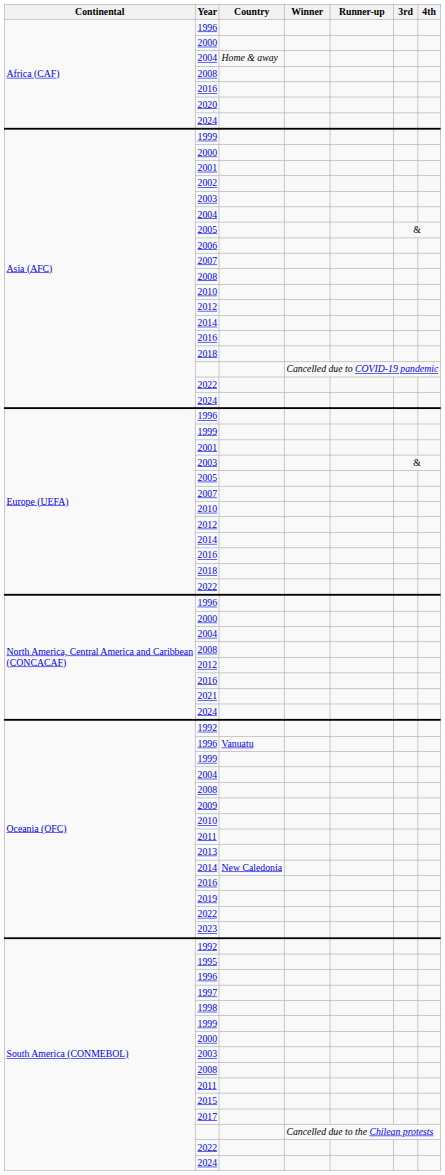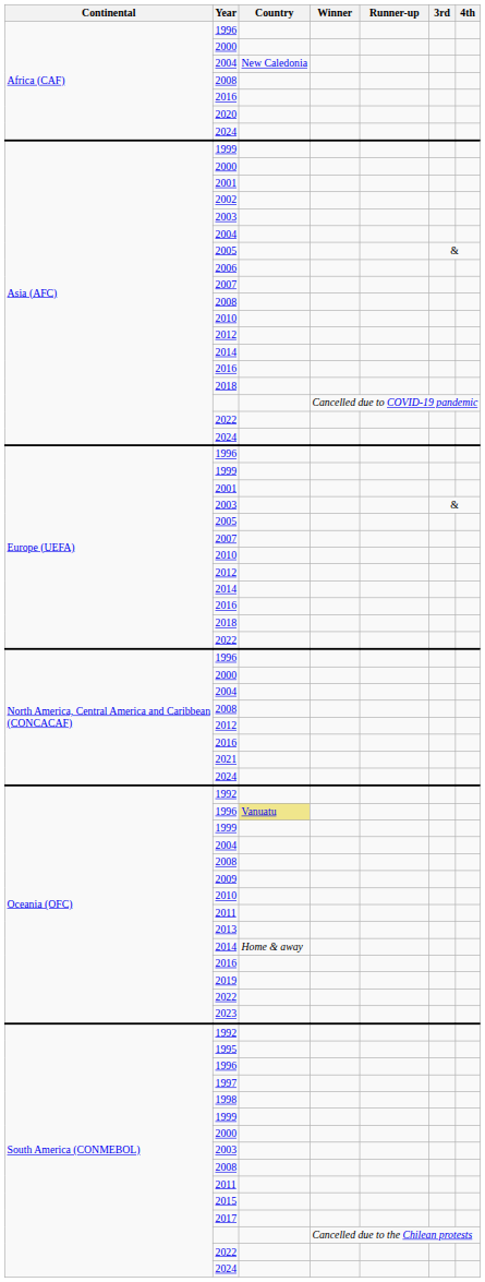 <table class="wikitable">
 <tr>
 <th>Continental</th>
 <th>Year</th>
 <th>Country</th>
 <th>Winner </th>
 <th>Runner-up </th>
 <th>3rd </th>
 <th>4th</th>
 </tr>
 <tr>
 <td rowspan=7><a href='#'>Africa (CAF)</a></td>
 <td><a href='#'>1996</a></td>
 <td></td>
 <td></td>
 <td></td>
 <td></td>
 <td></td>
 </tr>
 <tr>
 <td><a href='#'>2000</a></td>
 <td></td>
 <td></td>
 <td></td>
 <td></td>
 <td></td>
 </tr>
 <tr>
 <td><a href='#'>2004</a></td>
-<td><em>Home & away</em></td>
+<td><a href='#'>New Caledonia</a></td>
 <td></td>
 <td></td>
 <td></td>
 <td></td>
 </tr>
 <tr>
 <td><a href='#'>2008</a></td>
 <td></td>
 <td></td>
 <td></td>
 <td></td>
 <td></td>
 </tr>
 <tr>
 <td><a href='#'>2016</a></td>
 <td></td>
 <td></td>
 <td></td>
 <td></td>
 <td></td>
 </tr>
 <tr>
 <td><a href='#'>2020</a></td>
 <td></td>
 <td></td>
 <td></td>
 <td></td>
 <td></td>
 </tr>
 <tr>
 <td><a href='#'>2024</a></td>
 <td></td>
 <td></td>
 <td></td>
 <td></td>
 <td></td>
 </tr>
 <tr style="border-top:3px solid black;">
 <td rowspan=18><a href='#'>Asia (AFC)</a></td>
 <td><a href='#'>1999</a></td>
 <td></td>
 <td></td>
 <td></td>
 <td></td>
 <td></td>
 </tr>
 <tr>
 <td><a href='#'>2000</a></td>
 <td></td>
 <td></td>
 <td></td>
 <td></td>
 <td></td>
 </tr>
 <tr>
 <td><a href='#'>2001</a></td>
 <td></td>
 <td></td>
 <td></td>
 <td></td>
 <td></td>
 </tr>
 <tr>
 <td><a href='#'>2002</a></td>
 <td></td>
 <td></td>
 <td></td>
 <td></td>
 <td></td>
 </tr>
 <tr>
 <td><a href='#'>2003</a></td>
 <td></td>
 <td></td>
 <td></td>
 <td></td>
 <td></td>
 </tr>
 <tr>
 <td><a href='#'>2004</a></td>
 <td></td>
 <td></td>
 <td></td>
 <td></td>
 <td></td>
 </tr>
 <tr>
 <td><a href='#'>2005</a></td>
 <td></td>
 <td></td>
 <td></td>
 <td colspan="2" style="text-align:center;"> & </td>
 </tr>
 <tr>
 <td><a href='#'>2006</a></td>
 <td></td>
 <td></td>
 <td></td>
 <td></td>
 <td></td>
 </tr>
 <tr>
 <td><a href='#'>2007</a></td>
 <td></td>
 <td></td>
 <td></td>
 <td></td>
 <td></td>
 </tr>
 <tr>
 <td><a href='#'>2008</a></td>
 <td></td>
 <td></td>
 <td></td>
 <td></td>
 <td></td>
 </tr>
 <tr>
 <td><a href='#'>2010</a></td>
 <td></td>
 <td></td>
 <td></td>
 <td></td>
 <td></td>
 </tr>
 <tr>
 <td><a href='#'>2012</a></td>
 <td></td>
 <td></td>
 <td></td>
 <td></td>
 <td></td>
 </tr>
 <tr>
 <td><a href='#'>2014</a></td>
 <td></td>
 <td></td>
 <td></td>
 <td></td>
 <td></td>
 </tr>
 <tr>
 <td><a href='#'>2016</a></td>
 <td></td>
 <td></td>
 <td></td>
 <td></td>
 <td></td>
 </tr>
 <tr>
 <td><a href='#'>2018</a></td>
 <td></td>
 <td></td>
 <td></td>
 <td></td>
 <td></td>
 </tr>
 <tr>
 <td></td>
 <td></td>
 <td colspan=4><em>Cancelled due to <a href='#'>COVID-19 pandemic</a></em> </td>
 </tr>
 <tr>
 <td><a href='#'>2022</a></td>
 <td></td>
 <td></td>
 <td></td>
 <td></td>
 <td></td>
 </tr>
 <tr>
 <td><a href='#'>2024</a></td>
 <td></td>
 <td></td>
 <td></td>
 <td></td>
 <td></td>
 </tr>
 <tr>
 </tr>
 <tr style="border-top:3px solid black;">
 <td rowspan=12><a href='#'>Europe (UEFA)</a></td>
 <td><a href='#'>1996</a></td>
 <td></td>
 <td></td>
 <td></td>
 <td></td>
 <td></td>
 </tr>
 <tr>
 <td><a href='#'>1999</a></td>
 <td></td>
 <td></td>
 <td></td>
 <td></td>
 <td></td>
 </tr>
 <tr>
 <td><a href='#'>2001</a></td>
 <td></td>
 <td></td>
 <td></td>
 <td></td>
 <td></td>
 </tr>
 <tr>
 <td><a href='#'>2003</a></td>
 <td></td>
 <td></td>
 <td></td>
 <td colspan="2" style="text-align:center;"> & </td>
 </tr>
 <tr>
 <td><a href='#'>2005</a></td>
 <td></td>
 <td></td>
 <td></td>
 <td></td>
 <td></td>
 </tr>
 <tr>
 <td><a href='#'>2007</a></td>
 <td></td>
 <td></td>
 <td></td>
 <td></td>
 <td></td>
 </tr>
 <tr>
 <td><a href='#'>2010</a></td>
 <td></td>
 <td></td>
 <td></td>
 <td></td>
 <td></td>
 </tr>
 <tr>
 <td><a href='#'>2012</a></td>
 <td></td>
 <td></td>
 <td></td>
 <td></td>
 <td></td>
 </tr>
 <tr>
 <td><a href='#'>2014</a></td>
 <td></td>
 <td></td>
 <td></td>
 <td></td>
 <td></td>
 </tr>
 <tr>
 <td><a href='#'>2016</a></td>
 <td></td>
 <td></td>
 <td></td>
 <td></td>
 <td></td>
 </tr>
 <tr>
 <td><a href='#'>2018</a></td>
 <td></td>
 <td></td>
 <td></td>
 <td></td>
 <td></td>
 </tr>
 <tr>
 <td><a href='#'>2022</a></td>
 <td></td>
 <td></td>
 <td></td>
 <td></td>
 <td></td>
 </tr>
 <tr style="border-top:3px solid black;">
 <td rowspan=8><a href='#'>North America, Central America and Caribbean<br>(CONCACAF)</a></td>
 <td><a href='#'>1996</a></td>
 <td></td>
 <td></td>
 <td></td>
 <td></td>
 <td></td>
 </tr>
 <tr>
 <td><a href='#'>2000</a></td>
 <td></td>
 <td></td>
 <td></td>
 <td></td>
 <td></td>
 </tr>
 <tr>
 <td><a href='#'>2004</a></td>
 <td></td>
 <td></td>
 <td></td>
 <td></td>
 <td></td>
 </tr>
 <tr>
 <td><a href='#'>2008</a></td>
 <td></td>
 <td></td>
 <td></td>
 <td></td>
 <td></td>
 </tr>
 <tr>
 <td><a href='#'>2012</a></td>
 <td></td>
 <td></td>
 <td></td>
 <td></td>
 <td></td>
 </tr>
 <tr>
 <td><a href='#'>2016</a></td>
 <td></td>
 <td></td>
 <td></td>
 <td></td>
 <td></td>
 </tr>
 <tr>
 <td><a href='#'>2021</a></td>
 <td></td>
 <td></td>
 <td></td>
 <td></td>
 <td></td>
 </tr>
 <tr>
 <td><a href='#'>2024</a></td>
 <td></td>
 <td></td>
 <td></td>
 <td></td>
 <td></td>
 </tr>
 <tr style="border-top:3px solid black;">
 <td rowspan=14><a href='#'>Oceania (OFC)</a></td>
 <td><a href='#'>1992</a></td>
 <td></td>
 <td></td>
 <td></td>
 <td></td>
 <td></td>
 </tr>
 <tr>
 <td><a href='#'>1996</a></td>
-<td><a href='#'>Vanuatu</a></td>
+<td style="background: khaki;"><a href='#'>Vanuatu</a></td>
 <td></td>
 <td></td>
 <td></td>
 <td></td>
 </tr>
 <tr>
 <td><a href='#'>1999</a></td>
 <td></td>
 <td></td>
 <td></td>
 <td></td>
 <td></td>
 </tr>
 <tr>
 <td><a href='#'>2004</a></td>
 <td></td>
 <td></td>
 <td></td>
 <td></td>
 <td></td>
 </tr>
 <tr>
 <td><a href='#'>2008</a></td>
 <td></td>
 <td></td>
 <td></td>
 <td></td>
 <td></td>
 </tr>
 <tr>
 <td><a href='#'>2009</a></td>
 <td></td>
 <td></td>
 <td></td>
 <td></td>
 <td></td>
 </tr>
 <tr>
 <td><a href='#'>2010</a></td>
 <td></td>
 <td></td>
 <td></td>
 <td></td>
 <td></td>
 </tr>
 <tr>
 <td><a href='#'>2011</a></td>
 <td></td>
 <td></td>
 <td></td>
 <td></td>
 <td></td>
 </tr>
 <tr>
 <td><a href='#'>2013</a></td>
 <td></td>
 <td></td>
 <td></td>
 <td></td>
 <td></td>
 </tr>
 <tr>
 <td><a href='#'>2014</a></td>
-<td><a href='#'>New Caledonia</a></td>
+<td><em>Home & away</em></td>
 <td></td>
 <td></td>
 <td></td>
 <td></td>
 </tr>
 <tr>
 <td><a href='#'>2016</a></td>
 <td></td>
 <td></td>
 <td></td>
 <td></td>
 <td></td>
 </tr>
 <tr>
 <td><a href='#'>2019</a></td>
 <td></td>
 <td></td>
 <td></td>
 <td></td>
 <td></td>
 </tr>
 <tr>
 <td><a href='#'>2022</a></td>
 <td></td>
 <td></td>
 <td></td>
 <td></td>
 <td></td>
 </tr>
 <tr style="border-bottom:3px solid black;">
 <td><a href='#'>2023</a></td>
 <td></td>
 <td></td>
 <td></td>
 <td></td>
 <td></td>
 </tr>
 <tr>
 <td rowspan=15><a href='#'>South America (CONMEBOL)</a></td>
 <td><a href='#'>1992</a></td>
 <td></td>
 <td></td>
 <td></td>
 <td></td>
 <td></td>
 </tr>
 <tr>
 <td><a href='#'>1995</a></td>
 <td></td>
 <td></td>
 <td></td>
 <td></td>
 <td></td>
 </tr>
 <tr>
 <td><a href='#'>1996</a></td>
 <td></td>
 <td></td>
 <td></td>
 <td></td>
 <td></td>
 </tr>
 <tr>
 <td><a href='#'>1997</a></td>
 <td></td>
 <td></td>
 <td></td>
 <td></td>
 <td></td>
 </tr>
 <tr>
 <td><a href='#'>1998</a></td>
 <td></td>
 <td></td>
 <td></td>
 <td></td>
 <td></td>
 </tr>
 <tr>
 <td><a href='#'>1999</a></td>
 <td></td>
 <td></td>
 <td></td>
 <td></td>
 <td></td>
 </tr>
 <tr>
 <td><a href='#'>2000</a></td>
 <td></td>
 <td></td>
 <td></td>
 <td></td>
 <td></td>
 </tr>
 <tr>
 <td><a href='#'>2003</a></td>
 <td></td>
 <td></td>
 <td></td>
 <td></td>
 <td></td>
 </tr>
 <tr>
 <td><a href='#'>2008</a></td>
 <td></td>
 <td></td>
 <td></td>
 <td></td>
 <td></td>
 </tr>
 <tr>
 <td><a href='#'>2011</a></td>
 <td></td>
 <td></td>
 <td></td>
 <td></td>
 <td></td>
 </tr>
 <tr>
 <td><a href='#'>2015</a></td>
 <td></td>
 <td></td>
 <td></td>
 <td></td>
 <td></td>
 </tr>
 <tr>
 <td><a href='#'>2017</a></td>
 <td></td>
 <td></td>
 <td></td>
 <td></td>
 <td></td>
 </tr>
 <tr>
 <td></td>
 <td></td>
 <td colspan=4><em>Cancelled due to the <a href='#'>Chilean protests</a></em></td>
 </tr>
 <tr>
 <td><a href='#'>2022</a></td>
 <td></td>
 <td></td>
 <td></td>
 <td></td>
 <td></td>
 </tr>
 <tr>
 <td><a href='#'>2024</a></td>
 <td></td>
 <td></td>
 <td></td>
 <td></td>
 <td></td>
 </tr>
 </table>
